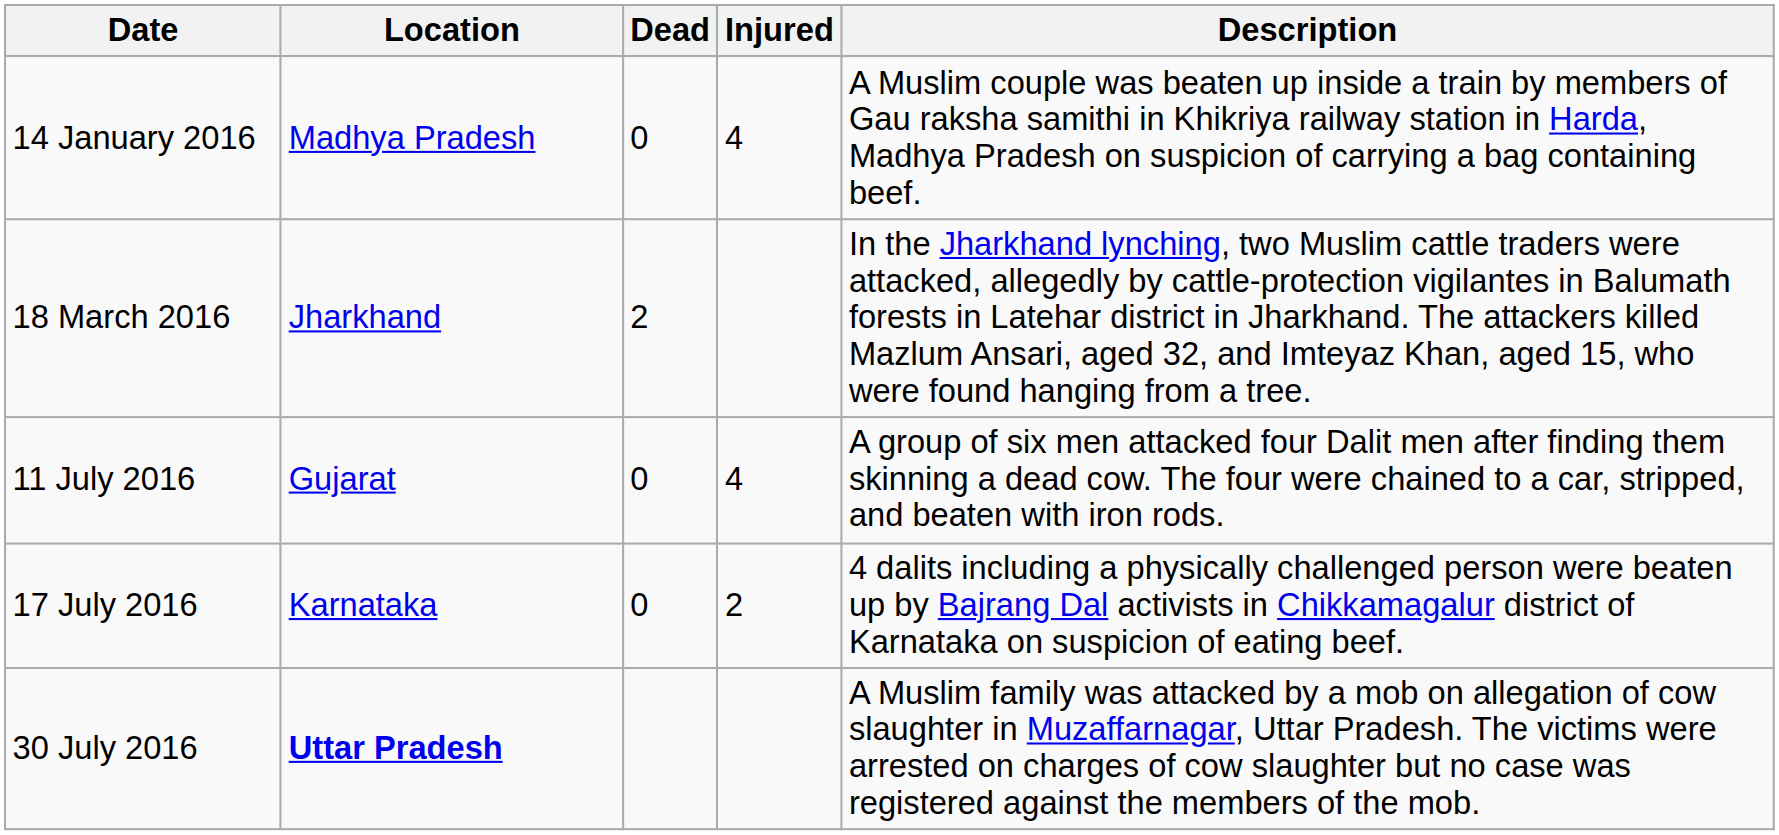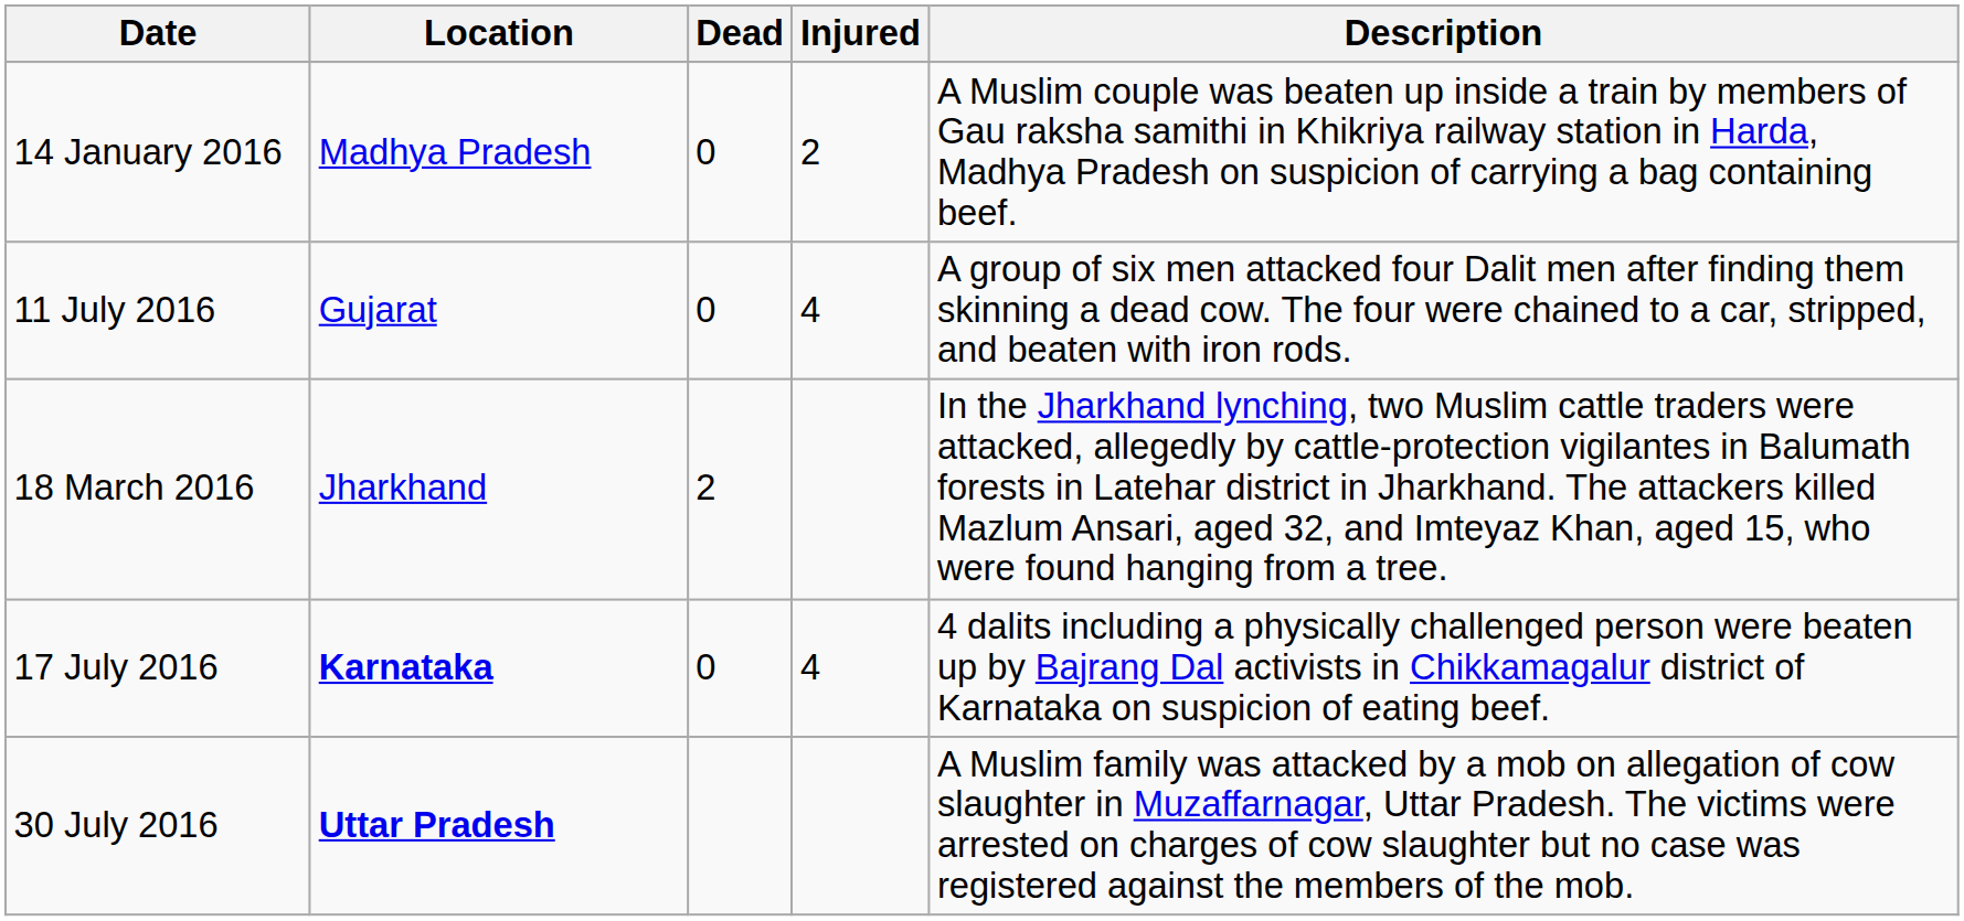 <table class="wikitable sortable">
 <tr>
 <th scope="col" style="width: 8rem;">Date</th>
 <th scope="col" style="width: 10rem;">Location</th>
 <th data-sort-type="number">Dead</th>
 <th data-sort-type="number">Injured</th>
 <th class="unsortable">Description</th>
 </tr>
 <tr>
 </tr>
 <tr>
 <td>14 January 2016</td>
 <td><a href='#'>Madhya Pradesh</a></td>
 <td>0</td>
+<td>2</td>
+<td>A Muslim couple was beaten up inside a train by members of Gau raksha samithi in Khikriya railway station in <a href='#'>Harda</a>, Madhya Pradesh on suspicion of carrying a bag containing beef.</td>
+</tr>
+<tr>
+<td>11 July 2016</td>
+<td><a href='#'>Gujarat</a></td>
+<td>0</td>
 <td>4</td>
-<td>A Muslim couple was beaten up inside a train by members of Gau raksha samithi in Khikriya railway station in <a href='#'>Harda</a>, Madhya Pradesh on suspicion of carrying a bag containing beef.</td>
+<td>A group of six men attacked four Dalit men after finding them skinning a dead cow. The four were chained to a car, stripped, and beaten with iron rods.</td>
 </tr>
 <tr>
 <td>18 March 2016</td>
 <td><a href='#'>Jharkhand</a></td>
 <td>2</td>
 <td></td>
 <td>In the <a href='#'>Jharkhand lynching</a>, two Muslim cattle traders were attacked, allegedly by cattle-protection vigilantes in Balumath forests in Latehar district in Jharkhand. The attackers killed Mazlum Ansari, aged 32, and Imteyaz Khan, aged 15, who were found hanging from a tree.</td>
 </tr>
 <tr>
-<td>11 July 2016</td>
-<td><a href='#'>Gujarat</a></td>
+<td>17 July 2016</td>
+<td><strong><a href='#'>Karnataka</a></strong></td>
 <td>0</td>
 <td>4</td>
-<td>A group of six men attacked four Dalit men after finding them skinning a dead cow. The four were chained to a car, stripped, and beaten with iron rods.</td>
-</tr>
-<tr>
-<td>17 July 2016</td>
-<td><a href='#'>Karnataka</a></td>
-<td>0</td>
-<td>2</td>
 <td>4 dalits including a physically challenged person were beaten up by <a href='#'>Bajrang Dal</a> activists in <a href='#'>Chikkamagalur</a> district of Karnataka on suspicion of eating beef.</td>
 </tr>
 <tr>
 <td>30 July 2016</td>
 <td><strong><a href='#'>Uttar Pradesh</a></strong></td>
 <td></td>
 <td></td>
 <td>A Muslim family was attacked by a mob on allegation of cow slaughter in <a href='#'>Muzaffarnagar</a>, Uttar Pradesh. The victims were arrested on charges of cow slaughter but no case was registered against the members of the mob.</td>
 </tr>
 </table>
